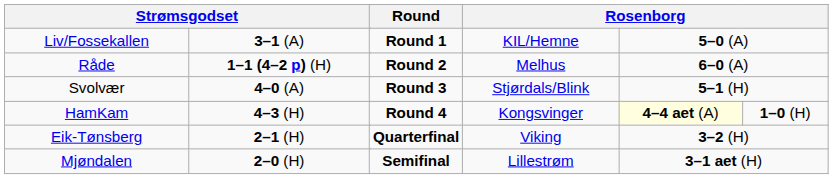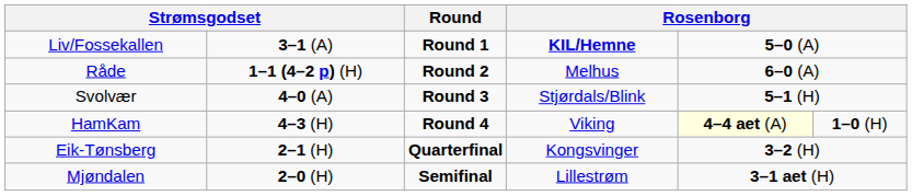 <table border=1 class=wikitable style="text-align:center">
 <tr valign=top>
 <th width=45% colspan=3><a href='#'>Strømsgodset</a></th>
 <th width=10%>Round</th>
 <th width=45% colspan=3><a href='#'>Rosenborg</a></th>
 </tr>
 <tr valign=top>
 <td><a href='#'>Liv/Fossekallen</a></td>
 <td colspan=2><strong>3–1</strong> (A)</td>
 <td><strong>Round 1</strong></td>
-<td><a href='#'>KIL/Hemne</a></td>
+<td><strong><a href='#'>KIL/Hemne</a></strong></td>
 <td colspan=2><strong>5–0</strong> (A)</td>
 </tr>
 <tr valign=top>
 <td><a href='#'>Råde</a></td>
 <td colspan=2><strong>1–1 (4–2 <a href='#'>p</a>)</strong> (H)</td>
 <td><strong>Round 2</strong></td>
 <td><a href='#'>Melhus</a></td>
 <td colspan=2><strong>6–0</strong> (A)</td>
 </tr>
 <tr valign=top>
 <td>Svolvær</td>
 <td colspan=2><strong>4–0</strong> (A)</td>
 <td><strong>Round 3</strong></td>
 <td><a href='#'>Stjørdals/Blink</a></td>
 <td colspan=2><strong>5–1</strong> (H)</td>
 </tr>
 <tr valign=top>
 <td><a href='#'>HamKam</a></td>
 <td colspan=2><strong>4–3</strong> (H)</td>
 <td><strong>Round 4</strong></td>
-<td><a href='#'>Kongsvinger</a></td>
+<td><a href='#'>Viking</a></td>
 <td style="background: lightyellow;"><strong>4–4 aet</strong> (A)</td>
 <td><strong>1–0</strong> (H)</td>
 </tr>
 <tr valign=top>
 <td><a href='#'>Eik-Tønsberg</a></td>
 <td colspan=2><strong>2–1</strong> (H)</td>
 <td><strong>Quarterfinal</strong></td>
-<td><a href='#'>Viking</a></td>
+<td><a href='#'>Kongsvinger</a></td>
 <td colspan=2><strong>3–2</strong> (H)</td>
 </tr>
 <tr valign=top>
 <td><a href='#'>Mjøndalen</a></td>
 <td colspan=2><strong>2–0</strong> (H)</td>
 <td><strong>Semifinal</strong></td>
 <td><a href='#'>Lillestrøm</a></td>
 <td colspan=2><strong>3–1 aet</strong> (H)</td>
 </tr>
 </table>
